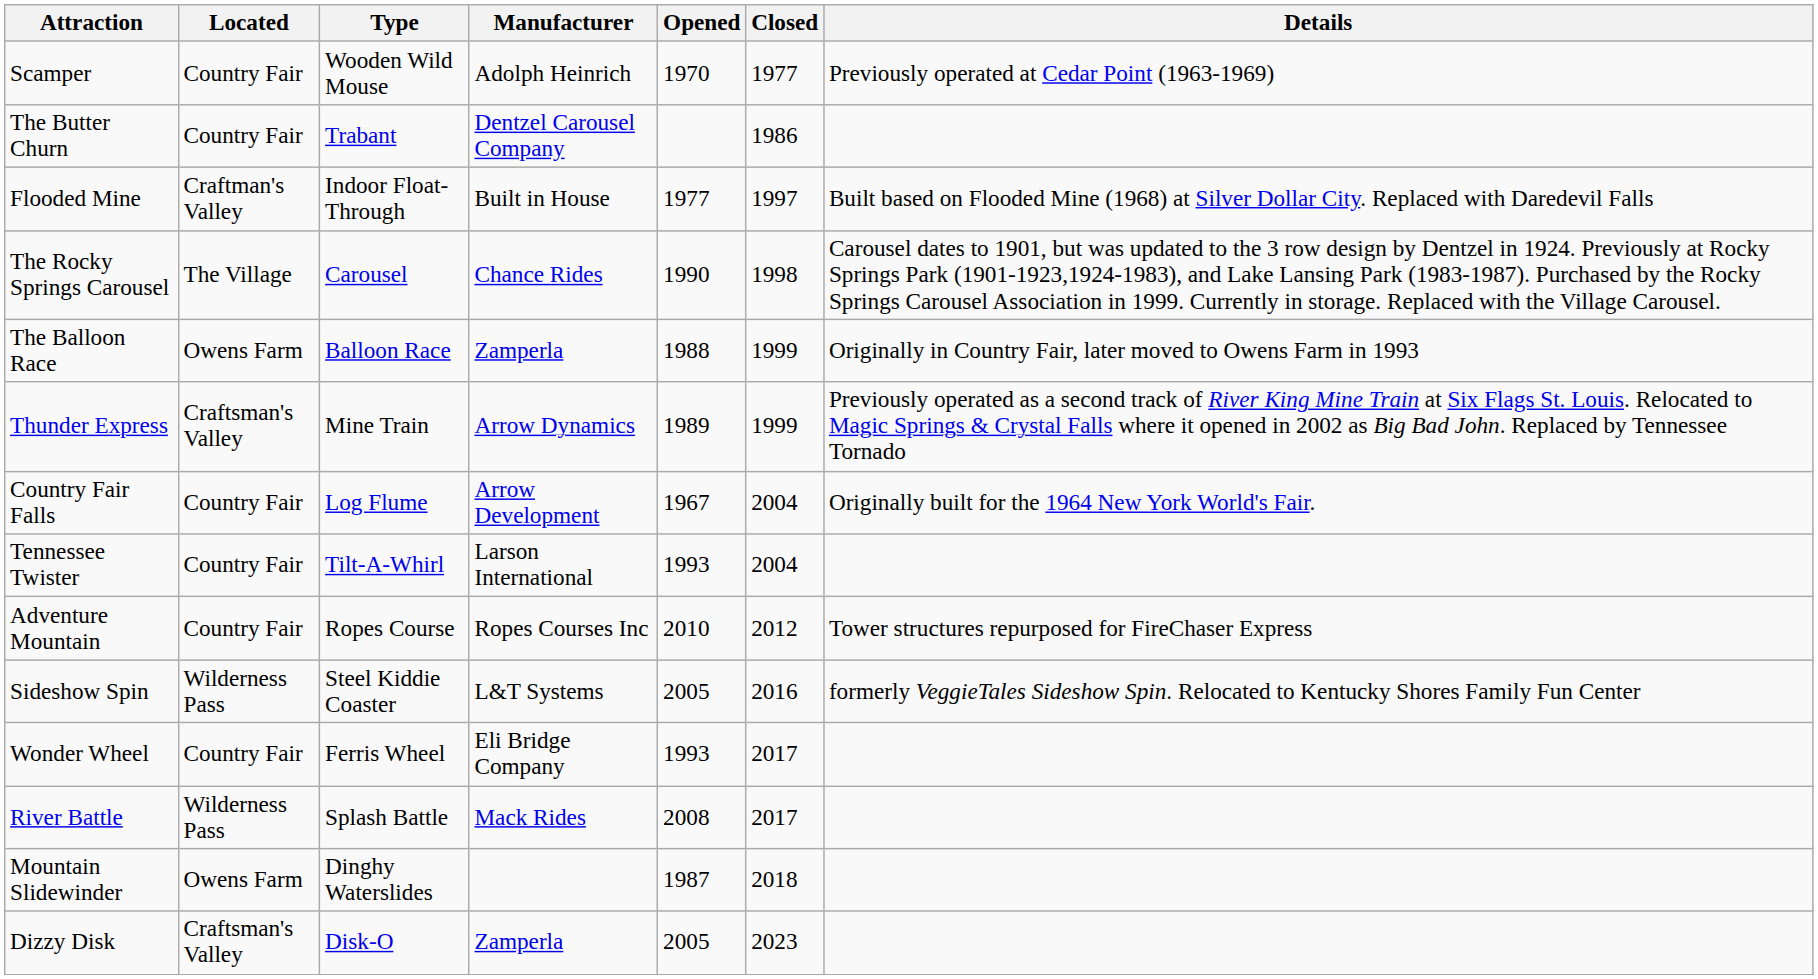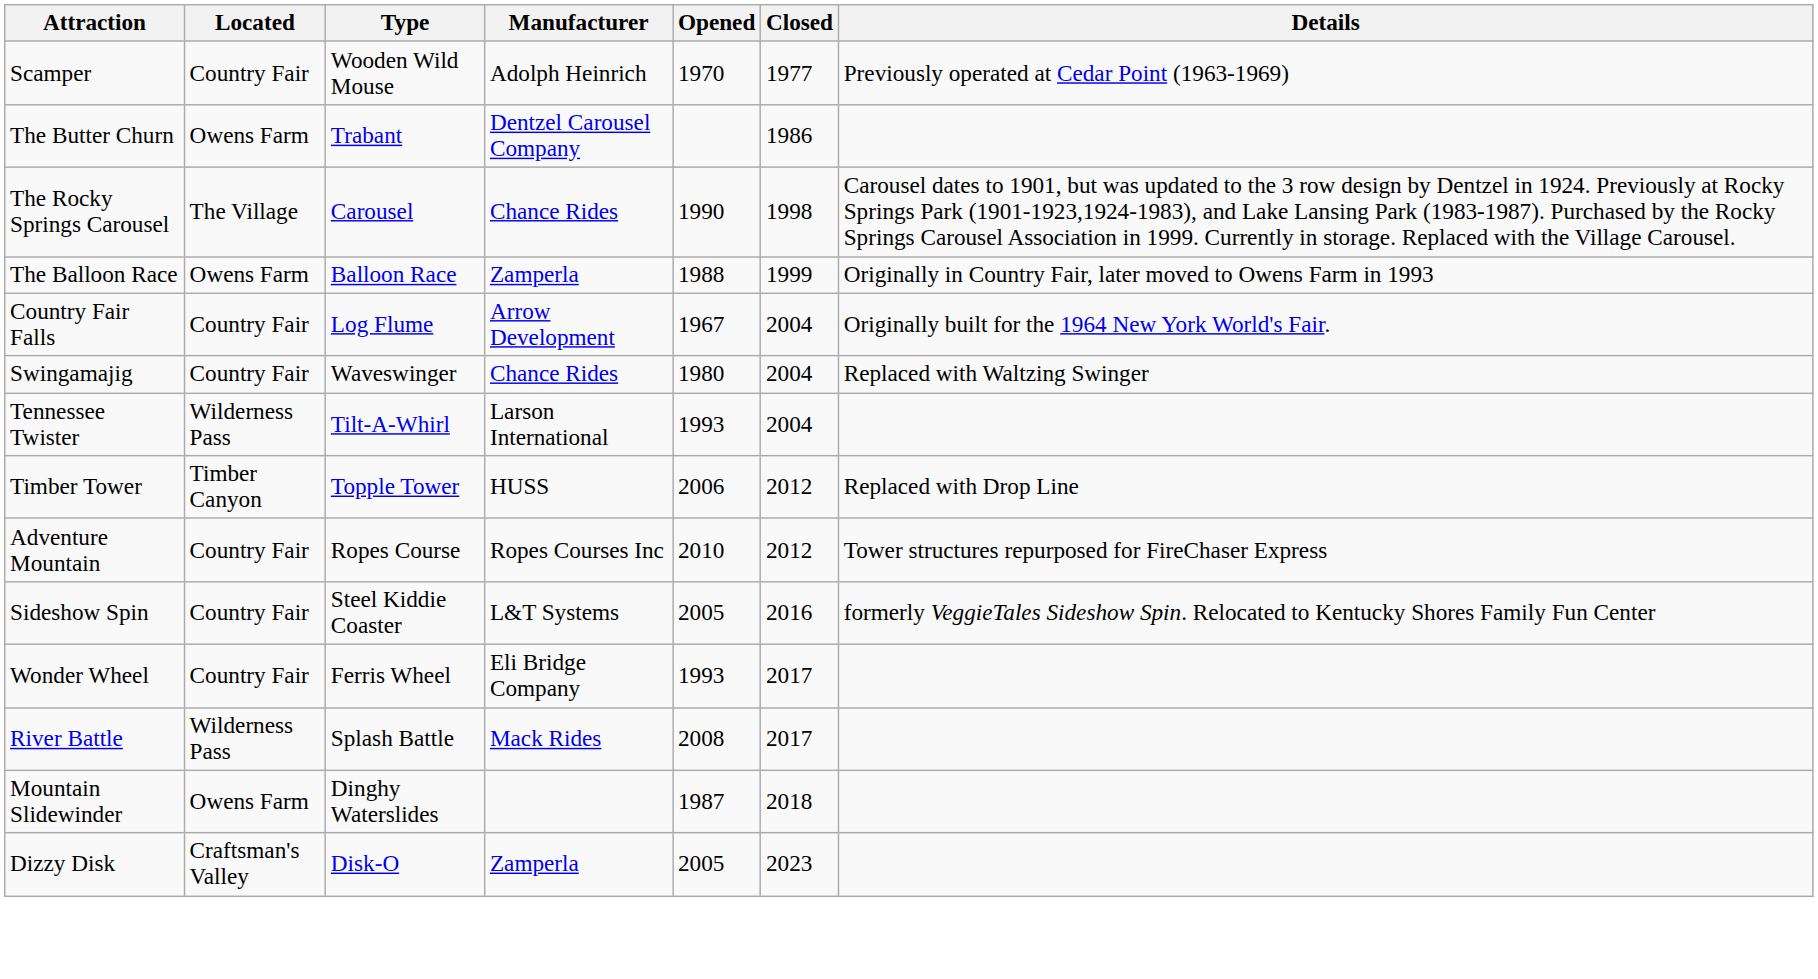 <table class="wikitable sortable">
 <tr>
 <th scope="col">Attraction</th>
 <th scope="col">Located</th>
 <th scope="col">Type</th>
 <th scope="col">Manufacturer</th>
 <th scope="col">Opened</th>
 <th scope="col">Closed</th>
 <th scope="col" class="unsortable">Details</th>
 </tr>
 <tr>
 <td>Scamper</td>
 <td>Country Fair</td>
 <td>Wooden Wild Mouse</td>
 <td>Adolph Heinrich</td>
 <td>1970</td>
 <td>1977</td>
 <td>Previously operated at <a href='#'>Cedar Point</a> (1963-1969)</td>
 </tr>
 <tr>
 <td>The Butter Churn</td>
-<td>Country Fair</td>
+<td>Owens Farm</td>
 <td><a href='#'>Trabant</a></td>
 <td><a href='#'>Dentzel Carousel Company</a></td>
 <td></td>
 <td>1986</td>
 <td></td>
-</tr>
-<tr>
-<td>Flooded Mine</td>
-<td>Craftman's Valley</td>
-<td>Indoor Float-Through</td>
-<td>Built in House</td>
-<td>1977</td>
-<td>1997</td>
-<td>Built based on Flooded Mine (1968) at <a href='#'>Silver Dollar City</a>. Replaced with Daredevil Falls</td>
 </tr>
 <tr>
 <td>The Rocky Springs Carousel</td>
 <td>The Village</td>
 <td><a href='#'>Carousel</a></td>
 <td><a href='#'>Chance Rides</a></td>
 <td>1990</td>
 <td>1998</td>
 <td>Carousel dates to 1901, but was updated to the 3 row design by Dentzel in 1924. Previously at Rocky Springs Park (1901-1923,1924-1983), and Lake Lansing Park (1983-1987). Purchased by the Rocky Springs Carousel Association in 1999. Currently in storage. Replaced with the Village Carousel.</td>
 </tr>
 <tr>
 <td>The Balloon Race</td>
 <td>Owens Farm</td>
 <td><a href='#'>Balloon Race</a></td>
 <td><a href='#'>Zamperla</a></td>
 <td>1988</td>
 <td>1999</td>
 <td>Originally in Country Fair, later moved to Owens Farm in 1993</td>
 </tr>
 <tr>
-<td><a href='#'>Thunder Express</a></td>
-<td>Craftsman's Valley</td>
-<td>Mine Train</td>
-<td><a href='#'>Arrow Dynamics</a></td>
-<td>1989</td>
-<td>1999</td>
-<td>Previously operated as a second track of <em><a href='#'>River King Mine Train</a></em> at <a href='#'>Six Flags St. Louis</a>. Relocated to <a href='#'>Magic Springs & Crystal Falls</a> where it opened in 2002 as <em>Big Bad John</em>. Replaced by Tennessee Tornado</td>
-</tr>
-<tr>
 <td>Country Fair Falls</td>
 <td>Country Fair</td>
 <td><a href='#'>Log Flume</a></td>
 <td><a href='#'>Arrow Development</a></td>
 <td>1967</td>
 <td>2004</td>
 <td>Originally built for the <a href='#'>1964 New York World's Fair</a>.</td>
 </tr>
 <tr>
+<td>Swingamajig</td>
+<td>Country Fair</td>
+<td>Waveswinger</td>
+<td><a href='#'>Chance Rides</a></td>
+<td>1980</td>
+<td>2004</td>
+<td>Replaced with Waltzing Swinger</td>
+</tr>
+<tr>
 <td>Tennessee Twister</td>
-<td>Country Fair</td>
+<td>Wilderness Pass</td>
 <td><a href='#'>Tilt-A-Whirl</a></td>
 <td>Larson International</td>
 <td>1993</td>
 <td>2004</td>
 <td></td>
+</tr>
+<tr>
+<td>Timber Tower</td>
+<td>Timber Canyon</td>
+<td><a href='#'>Topple Tower</a></td>
+<td>HUSS</td>
+<td>2006</td>
+<td>2012</td>
+<td>Replaced with Drop Line</td>
 </tr>
 <tr>
 <td>Adventure Mountain</td>
 <td>Country Fair</td>
 <td>Ropes Course</td>
 <td>Ropes Courses Inc</td>
 <td>2010</td>
 <td>2012</td>
 <td>Tower structures repurposed for FireChaser Express</td>
 </tr>
 <tr>
 <td>Sideshow Spin</td>
-<td>Wilderness Pass</td>
+<td>Country Fair</td>
 <td>Steel Kiddie Coaster</td>
 <td>L&T Systems</td>
 <td>2005</td>
 <td>2016</td>
 <td>formerly <em>VeggieTales Sideshow Spin</em>. Relocated to Kentucky Shores Family Fun Center</td>
 </tr>
 <tr>
 <td>Wonder Wheel</td>
 <td>Country Fair</td>
 <td>Ferris Wheel</td>
 <td>Eli Bridge Company</td>
 <td>1993</td>
 <td>2017</td>
 <td></td>
 </tr>
 <tr>
 <td><a href='#'>River Battle</a></td>
 <td>Wilderness Pass</td>
 <td>Splash Battle</td>
 <td><a href='#'>Mack Rides</a></td>
 <td>2008</td>
 <td>2017</td>
 <td></td>
 </tr>
 <tr>
 <td>Mountain Slidewinder</td>
 <td>Owens Farm</td>
 <td>Dinghy Waterslides</td>
 <td></td>
 <td>1987</td>
 <td>2018</td>
 <td></td>
 </tr>
 <tr>
 <td>Dizzy Disk</td>
 <td>Craftsman's Valley</td>
 <td><a href='#'>Disk-O</a></td>
 <td><a href='#'>Zamperla</a></td>
 <td>2005</td>
 <td>2023</td>
 <td></td>
 </tr>
 <tr>
 </tr>
 </table>
